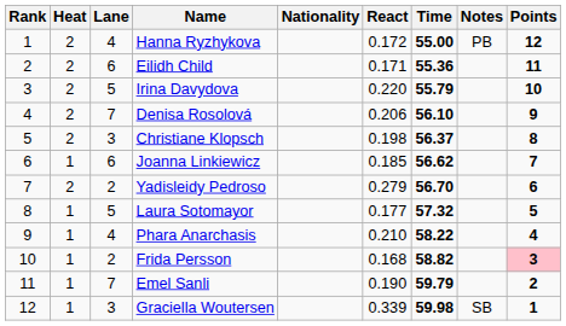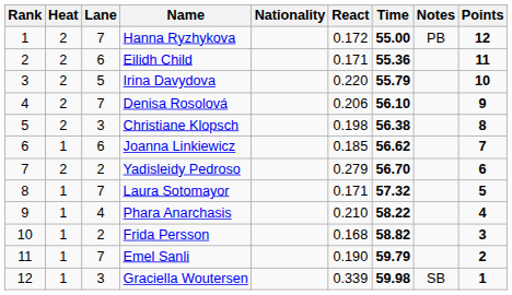 <table class="wikitable sortable" style="text-align:center">
 <tr>
 <th>Rank</th>
 <th>Heat</th>
 <th>Lane</th>
 <th>Name</th>
 <th>Nationality</th>
 <th>React</th>
 <th>Time</th>
 <th>Notes</th>
 <th>Points</th>
 </tr>
 <tr>
 <td>1</td>
 <td>2</td>
-<td>4</td>
+<td>7</td>
 <td align=left><a href='#'>Hanna Ryzhykova</a></td>
 <td align=left></td>
 <td>0.172</td>
 <td><strong>55.00</strong></td>
 <td>PB</td>
 <td><strong>12</strong></td>
 </tr>
 <tr>
 <td>2</td>
 <td>2</td>
 <td>6</td>
 <td align=left><a href='#'>Eilidh Child</a></td>
 <td align=left></td>
 <td>0.171</td>
 <td><strong>55.36</strong></td>
 <td></td>
 <td><strong>11</strong></td>
 </tr>
 <tr>
 <td>3</td>
 <td>2</td>
 <td>5</td>
 <td align=left><a href='#'>Irina Davydova</a></td>
 <td align=left></td>
 <td>0.220</td>
 <td><strong>55.79</strong></td>
 <td></td>
 <td><strong>10</strong></td>
 </tr>
 <tr>
 <td>4</td>
 <td>2</td>
 <td>7</td>
 <td align=left><a href='#'>Denisa Rosolová</a></td>
 <td align=left></td>
 <td>0.206</td>
 <td><strong>56.10</strong></td>
 <td></td>
 <td><strong>9</strong></td>
 </tr>
 <tr>
 <td>5</td>
 <td>2</td>
 <td>3</td>
 <td align=left><a href='#'>Christiane Klopsch</a></td>
 <td align=left></td>
 <td>0.198</td>
-<td><strong>56.37</strong></td>
+<td><strong>56.38</strong></td>
 <td></td>
 <td><strong>8</strong></td>
 </tr>
 <tr>
 <td>6</td>
 <td>1</td>
 <td>6</td>
 <td align=left><a href='#'>Joanna Linkiewicz</a></td>
 <td align=left></td>
 <td>0.185</td>
 <td><strong>56.62</strong></td>
 <td></td>
 <td><strong>7</strong></td>
 </tr>
 <tr>
 <td>7</td>
 <td>2</td>
 <td>2</td>
 <td align=left><a href='#'>Yadisleidy Pedroso</a></td>
 <td align=left></td>
 <td>0.279</td>
 <td><strong>56.70</strong></td>
 <td></td>
 <td><strong>6</strong></td>
 </tr>
 <tr>
 <td>8</td>
 <td>1</td>
-<td>5</td>
+<td>7</td>
 <td align=left><a href='#'>Laura Sotomayor</a></td>
 <td align=left></td>
-<td>0.177</td>
+<td>0.171</td>
 <td><strong>57.32</strong></td>
 <td></td>
 <td><strong>5</strong></td>
 </tr>
 <tr>
 <td>9</td>
 <td>1</td>
 <td>4</td>
 <td align=left><a href='#'>Phara Anarchasis</a></td>
 <td align=left></td>
 <td>0.210</td>
 <td><strong>58.22</strong></td>
 <td></td>
 <td><strong>4</strong></td>
 </tr>
 <tr>
 <td>10</td>
 <td>1</td>
 <td>2</td>
 <td align=left><a href='#'>Frida Persson</a></td>
 <td align=left></td>
 <td>0.168</td>
 <td><strong>58.82</strong></td>
 <td></td>
-<td style="background: pink;"><strong>3</strong></td>
+<td><strong>3</strong></td>
 </tr>
 <tr>
 <td>11</td>
 <td>1</td>
 <td>7</td>
 <td align=left><a href='#'>Emel Sanli</a></td>
 <td align=left></td>
 <td>0.190</td>
 <td><strong>59.79</strong></td>
 <td></td>
 <td><strong>2</strong></td>
 </tr>
 <tr>
 <td>12</td>
 <td>1</td>
 <td>3</td>
 <td align=left><a href='#'>Graciella Woutersen</a></td>
 <td align=left></td>
 <td>0.339</td>
 <td><strong>59.98</strong></td>
 <td>SB</td>
 <td><strong>1</strong></td>
 </tr>
 </table>
